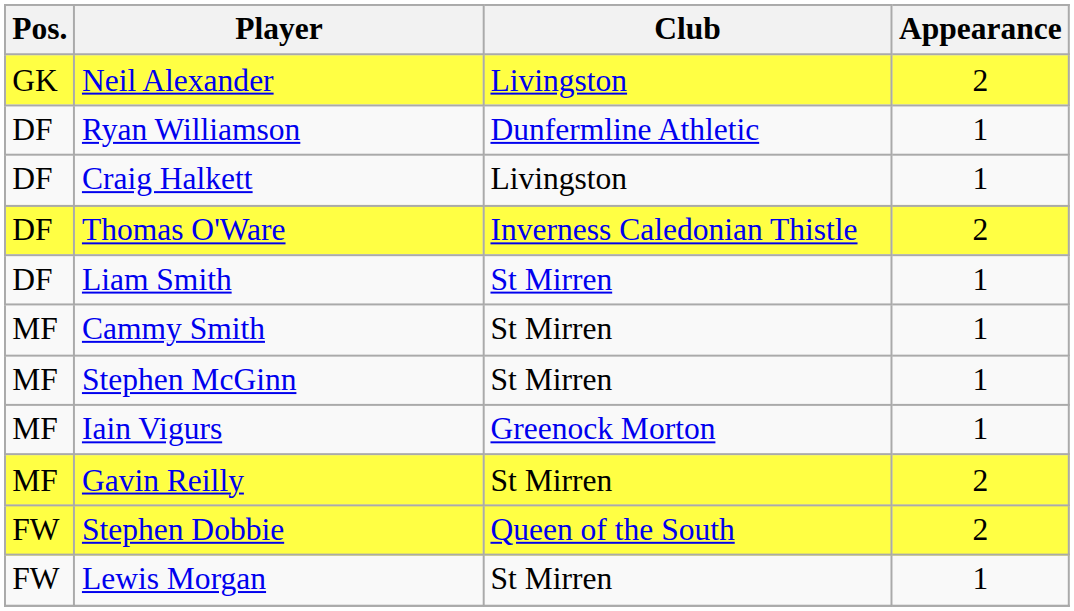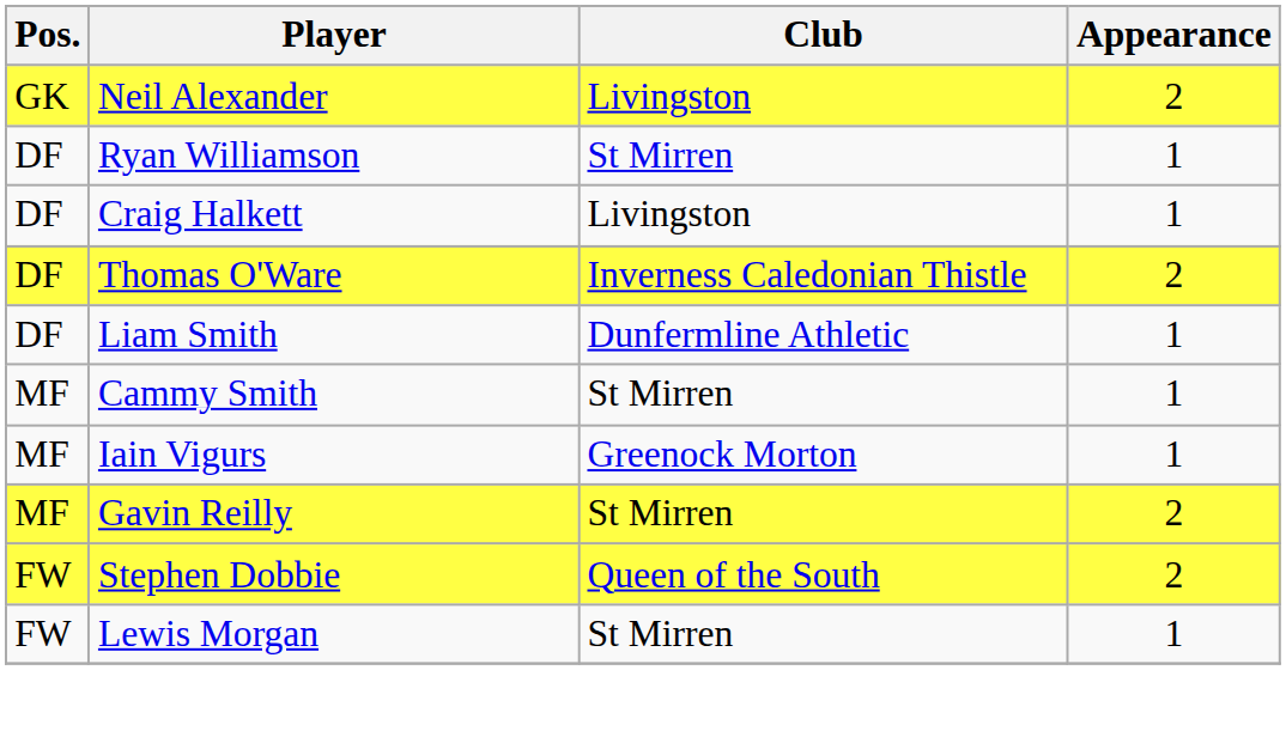 <table class="wikitable">
 <tr>
 <th>Pos.</th>
 <th>Player</th>
 <th>Club</th>
 <th>Appearance</th>
 </tr>
 <tr style="background:#ffff44;">
 <td>GK</td>
 <td style="width:200px;"><a href='#'>Neil Alexander</a> </td>
 <td style="width:200px;"><a href='#'>Livingston</a></td>
 <td align="center">2</td>
 </tr>
 <tr>
 <td>DF</td>
 <td><a href='#'>Ryan Williamson</a></td>
-<td><a href='#'>Dunfermline Athletic</a></td>
+<td><a href='#'>St Mirren</a></td>
 <td align="center">1</td>
 </tr>
 <tr>
 <td>DF</td>
 <td><a href='#'>Craig Halkett</a></td>
 <td>Livingston</td>
 <td align="center">1</td>
 </tr>
 <tr style="background:#ffff44;">
 <td>DF</td>
 <td><a href='#'>Thomas O'Ware</a> </td>
 <td><a href='#'>Inverness Caledonian Thistle</a></td>
 <td align="center">2</td>
 </tr>
 <tr>
 <td>DF</td>
 <td><a href='#'>Liam Smith</a></td>
-<td><a href='#'>St Mirren</a></td>
+<td><a href='#'>Dunfermline Athletic</a></td>
 <td align="center">1</td>
 </tr>
 <tr>
 <td>MF</td>
 <td><a href='#'>Cammy Smith</a></td>
-<td>St Mirren</td>
-<td align="center">1</td>
-</tr>
-<tr>
-<td>MF</td>
-<td><a href='#'>Stephen McGinn</a></td>
 <td>St Mirren</td>
 <td align="center">1</td>
 </tr>
 <tr>
 <td>MF</td>
 <td><a href='#'>Iain Vigurs</a></td>
 <td><a href='#'>Greenock Morton</a></td>
 <td align="center">1</td>
 </tr>
 <tr style="background:#ffff44;">
 <td>MF</td>
 <td><a href='#'>Gavin Reilly</a> </td>
 <td>St Mirren</td>
 <td align="center">2</td>
 </tr>
 <tr style="background:#ffff44;">
 <td>FW</td>
 <td><a href='#'>Stephen Dobbie</a> </td>
 <td><a href='#'>Queen of the South</a></td>
 <td align="center">2</td>
 </tr>
 <tr>
 <td>FW</td>
 <td><a href='#'>Lewis Morgan</a></td>
 <td>St Mirren</td>
 <td align="center">1</td>
 </tr>
 <tr>
 </tr>
 </table>
